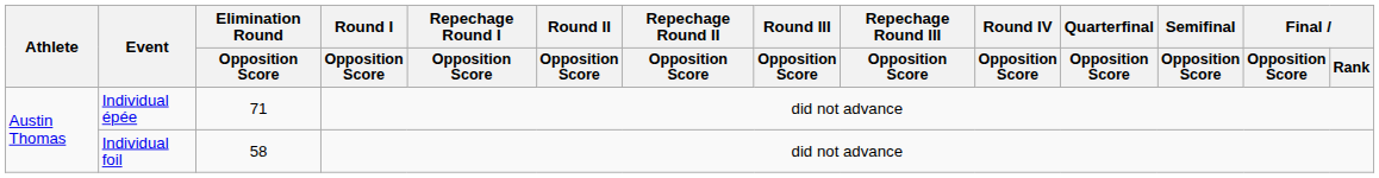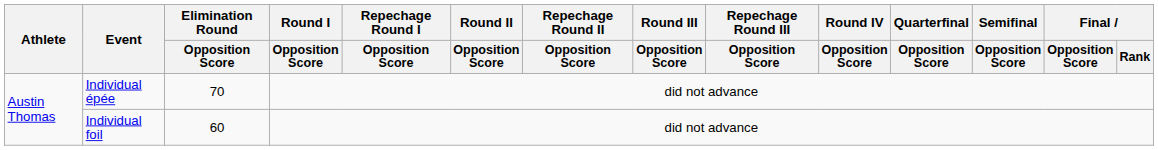 <table class="wikitable" style="font-size:90%">
 <tr>
 <th rowspan="2">Athlete</th>
 <th rowspan="2">Event</th>
 <th>Elimination Round</th>
 <th>Round I</th>
 <th>Repechage Round I</th>
 <th>Round II</th>
 <th>Repechage Round II</th>
 <th>Round III</th>
 <th>Repechage Round III</th>
 <th>Round IV</th>
 <th>Quarterfinal</th>
 <th>Semifinal</th>
 <th colspan=2>Final / </th>
 </tr>
 <tr style="font-size:95%">
 <th>Opposition <br> Score</th>
 <th>Opposition <br> Score</th>
 <th>Opposition <br> Score</th>
 <th>Opposition <br> Score</th>
 <th>Opposition <br> Score</th>
 <th>Opposition <br> Score</th>
 <th>Opposition <br> Score</th>
 <th>Opposition <br> Score</th>
 <th>Opposition <br> Score</th>
 <th>Opposition <br> Score</th>
 <th>Opposition <br> Score</th>
 <th>Rank</th>
 </tr>
 <tr align=center>
 <td align=left rowspan=2><a href='#'>Austin Thomas</a></td>
 <td align=left><a href='#'>Individual épée</a></td>
-<td>71</td>
+<td>70</td>
 <td colspan=11>did not advance</td>
 </tr>
 <tr align=center>
 <td align=left><a href='#'>Individual foil</a></td>
-<td>58</td>
+<td>60</td>
 <td colspan=11>did not advance</td>
 </tr>
 </table>
